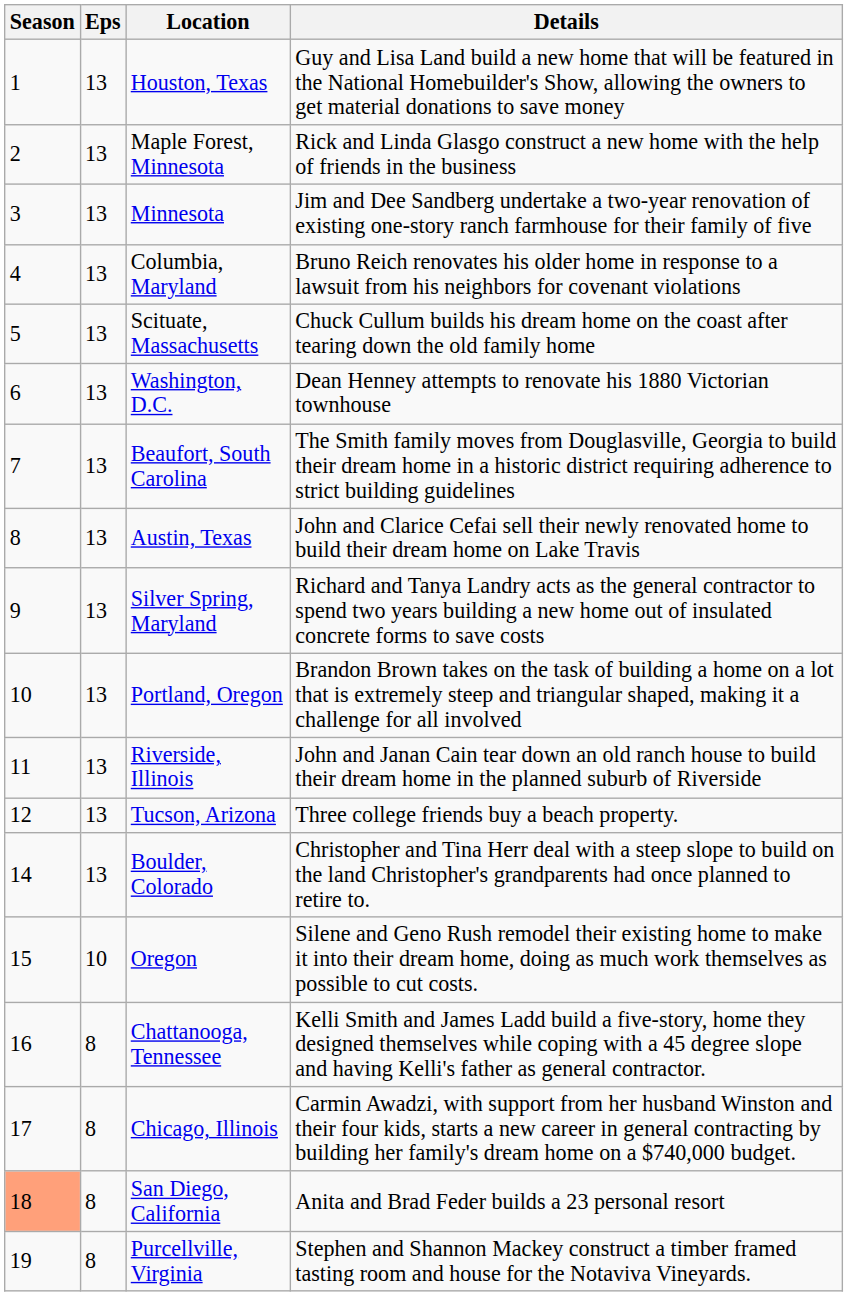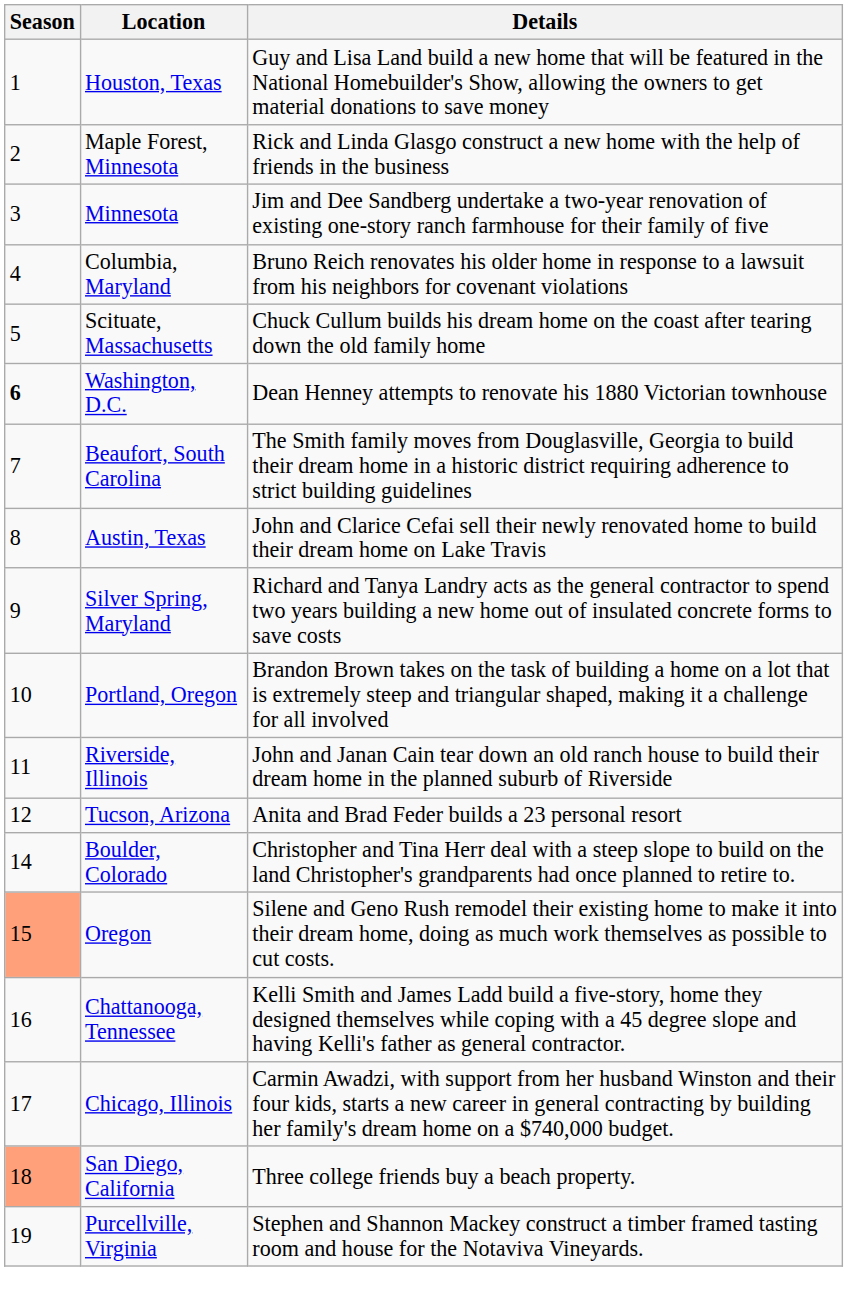 <table class="wikitable">
 <tr>
 <th>Season</th>
-<th>Eps</th>
 <th>Location</th>
 <th>Details</th>
 </tr>
 <tr>
 <td>1</td>
-<td>13</td>
 <td><a href='#'>Houston, Texas</a></td>
 <td>Guy and Lisa Land build a new home that will be featured in the National Homebuilder's Show, allowing the owners to get material donations to save money</td>
 </tr>
 <tr>
 <td>2</td>
-<td>13</td>
 <td>Maple Forest, <a href='#'>Minnesota</a></td>
 <td>Rick and Linda Glasgo construct a new home with the help of friends in the business</td>
 </tr>
 <tr>
 <td>3</td>
-<td>13</td>
 <td><a href='#'>Minnesota</a></td>
 <td>Jim and Dee Sandberg undertake a two-year renovation of existing one-story ranch farmhouse for their family of five</td>
 </tr>
 <tr>
 <td>4</td>
-<td>13</td>
 <td>Columbia, <a href='#'>Maryland</a></td>
 <td>Bruno Reich renovates his older home in response to a lawsuit from his neighbors for covenant violations</td>
 </tr>
 <tr>
 <td>5</td>
-<td>13</td>
 <td>Scituate, <a href='#'>Massachusetts</a></td>
 <td>Chuck Cullum builds his dream home on the coast after tearing down the old family home</td>
 </tr>
 <tr>
-<td>6</td>
-<td>13</td>
+<td><strong>6</strong></td>
 <td><a href='#'>Washington, D.C.</a></td>
 <td>Dean Henney attempts to renovate his 1880 Victorian townhouse</td>
 </tr>
 <tr>
 <td>7</td>
-<td>13</td>
 <td><a href='#'>Beaufort, South Carolina</a></td>
 <td>The Smith family moves from Douglasville, Georgia to build their dream home in a historic district requiring adherence to strict building guidelines</td>
 </tr>
 <tr>
 <td>8</td>
-<td>13</td>
 <td><a href='#'>Austin, Texas</a></td>
 <td>John and Clarice Cefai sell their newly renovated home to build their dream home on Lake Travis</td>
 </tr>
 <tr>
 <td>9</td>
-<td>13</td>
 <td><a href='#'>Silver Spring, Maryland</a></td>
 <td>Richard and Tanya Landry acts as the general contractor to spend two years building a new home out of insulated concrete forms to save costs</td>
 </tr>
 <tr>
 <td>10</td>
-<td>13</td>
 <td><a href='#'>Portland, Oregon</a></td>
 <td>Brandon Brown takes on the task of building a home on a lot that is extremely steep and triangular shaped, making it a challenge for all involved</td>
 </tr>
 <tr>
 <td>11</td>
-<td>13</td>
 <td><a href='#'>Riverside, Illinois</a></td>
 <td>John and Janan Cain tear down an old ranch house to build their dream home in the planned suburb of Riverside</td>
 </tr>
 <tr>
 <td>12</td>
-<td>13</td>
 <td><a href='#'>Tucson, Arizona</a></td>
-<td>Three college friends buy a beach property.</td>
+<td>Anita and Brad Feder builds a 23 personal resort</td>
 </tr>
 <tr>
 <td>14</td>
-<td>13</td>
 <td><a href='#'>Boulder, Colorado</a></td>
 <td>Christopher and Tina Herr deal with a steep slope to build on the land Christopher's grandparents had once planned to retire to.</td>
 </tr>
 <tr>
-<td>15</td>
-<td>10</td>
+<td style="background: lightsalmon;">15</td>
 <td><a href='#'>Oregon</a></td>
 <td>Silene and Geno Rush remodel their existing home to make it into their dream home, doing as much work themselves as possible to cut costs.</td>
 </tr>
 <tr>
 <td>16</td>
-<td>8</td>
 <td><a href='#'>Chattanooga, Tennessee</a></td>
 <td>Kelli Smith and James Ladd build a five-story,  home they designed themselves while coping with a 45 degree slope and having Kelli's father as general contractor.</td>
 </tr>
 <tr>
 <td>17</td>
-<td>8</td>
 <td><a href='#'>Chicago, Illinois</a></td>
 <td>Carmin Awadzi, with support from her husband Winston and their four kids, starts a new career in general contracting by building her family's  dream home on a $740,000 budget.</td>
 </tr>
 <tr>
 <td style="background: lightsalmon;">18</td>
-<td>8</td>
 <td><a href='#'>San Diego, California</a></td>
-<td>Anita and Brad Feder builds a 23 personal resort</td>
+<td>Three college friends buy a beach property.</td>
 </tr>
 <tr>
 <td>19</td>
-<td>8</td>
 <td><a href='#'>Purcellville, Virginia</a></td>
 <td>Stephen and Shannon Mackey construct a timber framed tasting room and house for the Notaviva Vineyards.</td>
 </tr>
 </table>
